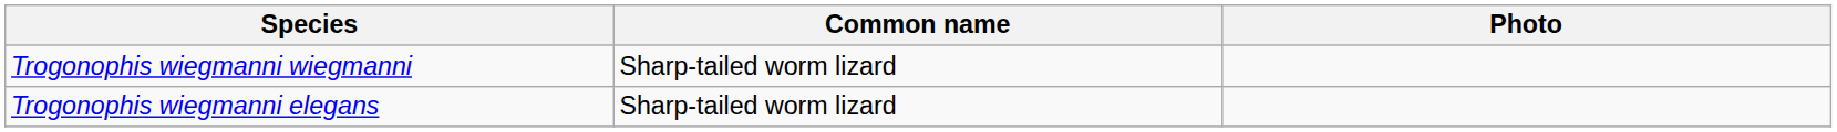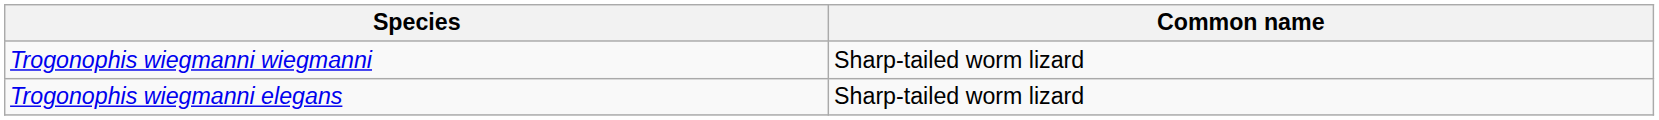 <table width=90% class="wikitable">
 <tr>
 <th width=25%>Species</th>
 <th width=25%>Common name</th>
-<th width=25%>Photo</th>
 </tr>
 <tr>
 <td><em><a href='#'>Trogonophis wiegmanni wiegmanni</a></em></td>
 <td>Sharp-tailed worm lizard</td>
-<td></td>
 </tr>
 <tr>
 <td><em><a href='#'>Trogonophis wiegmanni elegans</a></em></td>
 <td>Sharp-tailed worm lizard</td>
-<td></td>
 </tr>
 </table>
